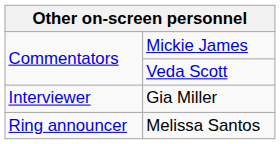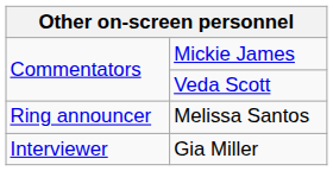 <table align="right" class="wikitable" style="border:1px; margin-left:1em;">
 <tr>
 <th width="250" colspan="2"><strong>Other on-screen personnel</strong></th>
 </tr>
 <tr>
 <td rowspan="2"><a href='#'>Commentators</a></td>
 <td><a href='#'>Mickie James</a></td>
 </tr>
 <tr>
 <td><a href='#'>Veda Scott</a></td>
 </tr>
 <tr>
+<td rowspan="1"><a href='#'>Ring announcer</a></td>
+<td>Melissa Santos</td>
+</tr>
+<tr>
 <td rowspan="1"><a href='#'>Interviewer</a></td>
 <td>Gia Miller</td>
 </tr>
-<tr>
-<td rowspan="1"><a href='#'>Ring announcer</a></td>
-<td>Melissa Santos</td>
-</tr>
 </table>
